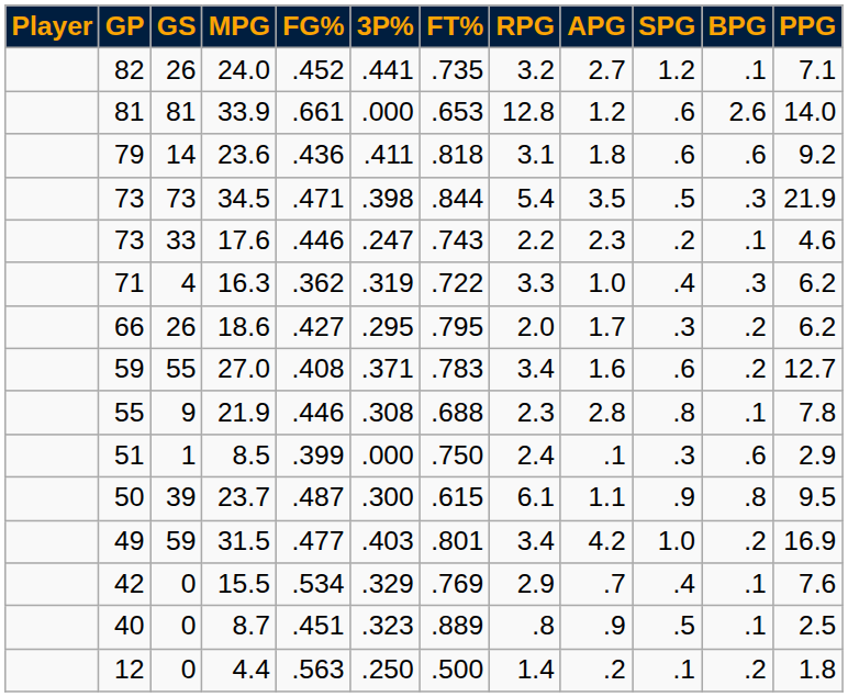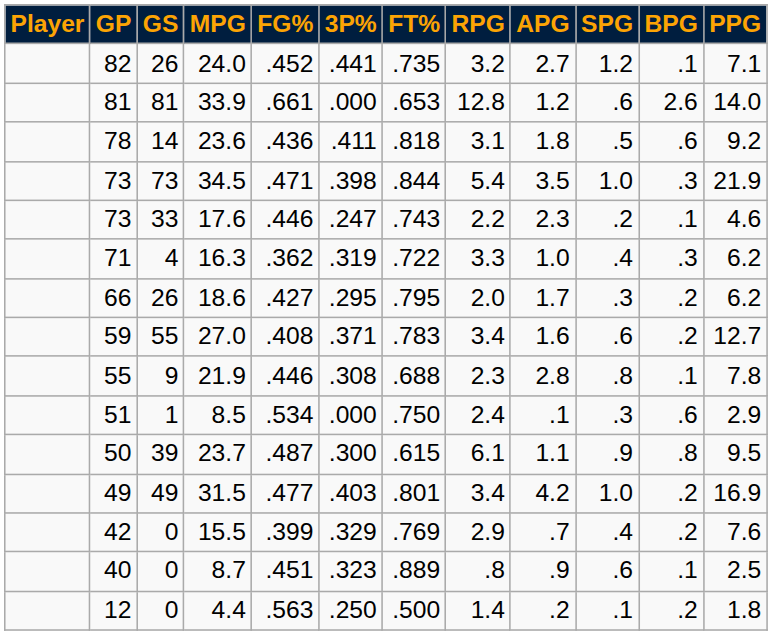 <table class="wikitable sortable" style="text-align:right;">
 <tr>
 <th style="background:#001E3F; color:#FCA404">Player</th>
 <th style="background:#001E3F; color:#FCA404">GP</th>
 <th style="background:#001E3F; color:#FCA404">GS</th>
 <th style="background:#001E3F; color:#FCA404">MPG</th>
 <th style="background:#001E3F; color:#FCA404">FG%</th>
 <th style="background:#001E3F; color:#FCA404">3P%</th>
 <th style="background:#001E3F; color:#FCA404">FT%</th>
 <th style="background:#001E3F; color:#FCA404">RPG</th>
 <th style="background:#001E3F; color:#FCA404">APG</th>
 <th style="background:#001E3F; color:#FCA404">SPG</th>
 <th style="background:#001E3F; color:#FCA404">BPG</th>
 <th style="background:#001E3F; color:#FCA404">PPG</th>
 </tr>
 <tr>
 <td style="text-align:left;"></td>
 <td>82</td>
 <td>26</td>
 <td>24.0</td>
 <td>.452</td>
 <td>.441</td>
 <td>.735</td>
 <td>3.2</td>
 <td>2.7</td>
 <td>1.2</td>
 <td>.1</td>
 <td>7.1</td>
 </tr>
 <tr>
 <td style="text-align:left;"></td>
 <td>81</td>
 <td>81</td>
 <td>33.9</td>
 <td>.661</td>
 <td>.000</td>
 <td>.653</td>
 <td>12.8</td>
 <td>1.2</td>
 <td>.6</td>
 <td>2.6</td>
 <td>14.0</td>
 </tr>
 <tr>
 <td style="text-align:left;"></td>
-<td>79</td>
+<td>78</td>
 <td>14</td>
 <td>23.6</td>
 <td>.436</td>
 <td>.411</td>
 <td>.818</td>
 <td>3.1</td>
 <td>1.8</td>
-<td>.6</td>
+<td>.5</td>
 <td>.6</td>
 <td>9.2</td>
 </tr>
 <tr>
 <td style="text-align:left;"></td>
 <td>73</td>
 <td>73</td>
 <td>34.5</td>
 <td>.471</td>
 <td>.398</td>
 <td>.844</td>
 <td>5.4</td>
 <td>3.5</td>
-<td>.5</td>
+<td>1.0</td>
 <td>.3</td>
 <td>21.9</td>
 </tr>
 <tr>
 <td style="text-align:left;"></td>
 <td>73</td>
 <td>33</td>
 <td>17.6</td>
 <td>.446</td>
 <td>.247</td>
 <td>.743</td>
 <td>2.2</td>
 <td>2.3</td>
 <td>.2</td>
 <td>.1</td>
 <td>4.6</td>
 </tr>
 <tr>
 <td style="text-align:left;"></td>
 <td>71</td>
 <td>4</td>
 <td>16.3</td>
 <td>.362</td>
 <td>.319</td>
 <td>.722</td>
 <td>3.3</td>
 <td>1.0</td>
 <td>.4</td>
 <td>.3</td>
 <td>6.2</td>
 </tr>
 <tr>
 <td style="text-align:left;"></td>
 <td>66</td>
 <td>26</td>
 <td>18.6</td>
 <td>.427</td>
 <td>.295</td>
 <td>.795</td>
 <td>2.0</td>
 <td>1.7</td>
 <td>.3</td>
 <td>.2</td>
 <td>6.2</td>
 </tr>
 <tr>
 <td style="text-align:left;"></td>
 <td>59</td>
 <td>55</td>
 <td>27.0</td>
 <td>.408</td>
 <td>.371</td>
 <td>.783</td>
 <td>3.4</td>
 <td>1.6</td>
 <td>.6</td>
 <td>.2</td>
 <td>12.7</td>
 </tr>
 <tr>
 <td style="text-align:left;"></td>
 <td>55</td>
 <td>9</td>
 <td>21.9</td>
 <td>.446</td>
 <td>.308</td>
 <td>.688</td>
 <td>2.3</td>
 <td>2.8</td>
 <td>.8</td>
 <td>.1</td>
 <td>7.8</td>
 </tr>
 <tr>
 <td style="text-align:left;"></td>
 <td>51</td>
 <td>1</td>
 <td>8.5</td>
-<td>.399</td>
+<td>.534</td>
 <td>.000</td>
 <td>.750</td>
 <td>2.4</td>
 <td>.1</td>
 <td>.3</td>
 <td>.6</td>
 <td>2.9</td>
 </tr>
 <tr>
 <td style="text-align:left;"></td>
 <td>50</td>
 <td>39</td>
 <td>23.7</td>
 <td>.487</td>
 <td>.300</td>
 <td>.615</td>
 <td>6.1</td>
 <td>1.1</td>
 <td>.9</td>
 <td>.8</td>
 <td>9.5</td>
 </tr>
 <tr>
 <td style="text-align:left;"></td>
 <td>49</td>
-<td>59</td>
+<td>49</td>
 <td>31.5</td>
 <td>.477</td>
 <td>.403</td>
 <td>.801</td>
 <td>3.4</td>
 <td>4.2</td>
 <td>1.0</td>
 <td>.2</td>
 <td>16.9</td>
 </tr>
 <tr>
 <td style="text-align:left;"></td>
 <td>42</td>
 <td>0</td>
 <td>15.5</td>
-<td>.534</td>
+<td>.399</td>
 <td>.329</td>
 <td>.769</td>
 <td>2.9</td>
 <td>.7</td>
 <td>.4</td>
-<td>.1</td>
+<td>.2</td>
 <td>7.6</td>
 </tr>
 <tr>
 <td style="text-align:left;"></td>
 <td>40</td>
 <td>0</td>
 <td>8.7</td>
 <td>.451</td>
 <td>.323</td>
 <td>.889</td>
 <td>.8</td>
 <td>.9</td>
-<td>.5</td>
+<td>.6</td>
 <td>.1</td>
 <td>2.5</td>
 </tr>
 <tr>
 <td style="text-align:left;"></td>
 <td>12</td>
 <td>0</td>
 <td>4.4</td>
 <td>.563</td>
 <td>.250</td>
 <td>.500</td>
 <td>1.4</td>
 <td>.2</td>
 <td>.1</td>
 <td>.2</td>
 <td>1.8</td>
 </tr>
 </table>
